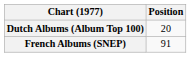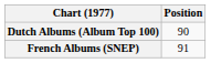 <table class="wikitable sortable plainrowheaders" style="text-align:center;">
 <tr>
 <th scope="col">Chart (1977)</th>
 <th scope="col">Position</th>
 </tr>
 <tr>
 <th scope="row">Dutch Albums (Album Top 100)</th>
-<td>20</td>
+<td>90</td>
 </tr>
 <tr>
 <th scope="row">French Albums (SNEP)</th>
 <td>91</td>
 </tr>
 </table>
